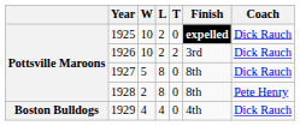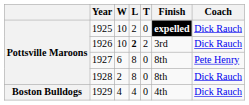 <table class="wikitable">
 <tr>
 <th></th>
 <th>Year</th>
 <th>W</th>
 <th>L</th>
 <th>T</th>
 <th>Finish</th>
 <th>Coach</th>
 </tr>
 <tr>
 <th rowspan="4">Pottsville Maroons</th>
 <td>1925</td>
 <td>10</td>
 <td>2</td>
 <td>0</td>
 <td style="text-align:center; background:#000; color:white;"><strong>expelled</strong></td>
 <td><a href='#'>Dick Rauch</a></td>
 </tr>
 <tr>
 <td>1926</td>
 <td>10</td>
-<td>2</td>
+<td><strong>2</strong></td>
 <td>2</td>
 <td>3rd</td>
 <td><a href='#'>Dick Rauch</a></td>
 </tr>
 <tr>
 <td>1927</td>
-<td>5</td>
+<td>6</td>
 <td>8</td>
 <td>0</td>
 <td>8th</td>
-<td><a href='#'>Dick Rauch</a></td>
+<td><a href='#'>Pete Henry</a></td>
 </tr>
 <tr>
 <td>1928</td>
 <td>2</td>
 <td>8</td>
 <td>0</td>
 <td>8th</td>
-<td><a href='#'>Pete Henry</a></td>
+<td><a href='#'>Dick Rauch</a></td>
 </tr>
 <tr>
 <th>Boston Bulldogs</th>
 <td>1929</td>
 <td>4</td>
 <td>4</td>
 <td>0</td>
 <td>4th</td>
 <td><a href='#'>Dick Rauch</a></td>
 </tr>
 </table>
